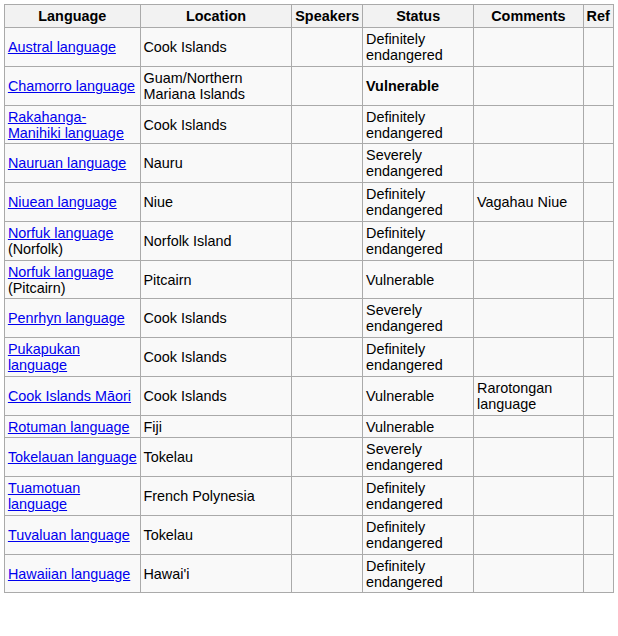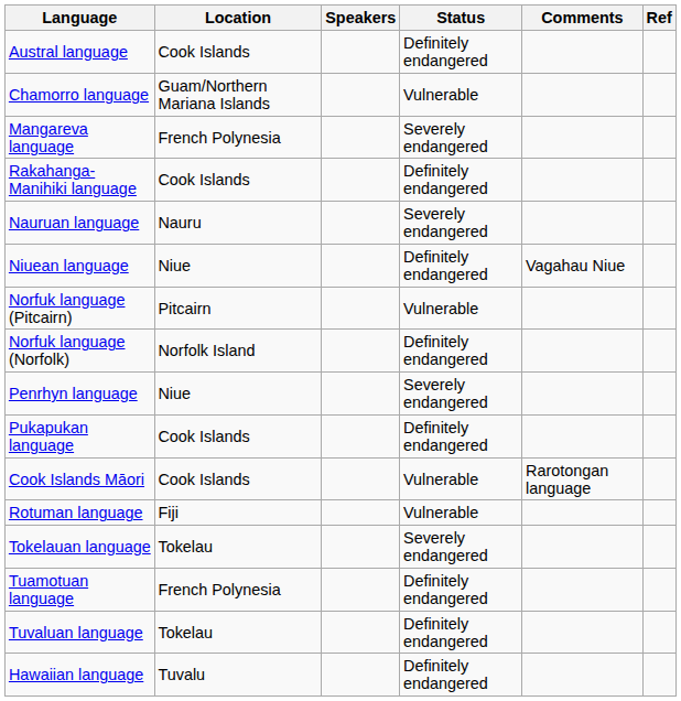 <table class="sortable wikitable" align="center" style="font-size:90%">
 <tr>
 <th>Language</th>
 <th>Location</th>
 <th>Speakers</th>
 <th>Status</th>
 <th>Comments</th>
 <th>Ref</th>
 </tr>
 <tr>
 <td><a href='#'>Austral language</a></td>
 <td>Cook Islands</td>
 <td> </td>
 <td>Definitely endangered</td>
 <td> </td>
 <td> </td>
 </tr>
 <tr>
 <td><a href='#'>Chamorro language</a></td>
 <td>Guam/Northern Mariana Islands</td>
 <td> </td>
-<td><strong>Vulnerable</strong></td>
+<td>Vulnerable</td>
+<td> </td>
+<td> </td>
+</tr>
+<tr>
+<td><a href='#'>Mangareva language</a></td>
+<td>French Polynesia</td>
+<td> </td>
+<td>Severely endangered</td>
 <td> </td>
 <td> </td>
 </tr>
 <tr>
 <td><a href='#'>Rakahanga-Manihiki language</a></td>
 <td>Cook Islands</td>
 <td> </td>
 <td>Definitely endangered</td>
 <td> </td>
 <td> </td>
 </tr>
 <tr>
 <td><a href='#'>Nauruan language</a></td>
 <td>Nauru</td>
 <td> </td>
 <td>Severely endangered</td>
 <td> </td>
 <td> </td>
 </tr>
 <tr>
 <td><a href='#'>Niuean language</a></td>
 <td>Niue</td>
 <td> </td>
 <td>Definitely endangered</td>
 <td> Vagahau Niue</td>
 <td> </td>
 </tr>
 <tr>
+<td><a href='#'>Norfuk language</a> (Pitcairn)</td>
+<td>Pitcairn</td>
+<td> </td>
+<td>Vulnerable</td>
+<td> </td>
+<td> </td>
+</tr>
+<tr>
 <td><a href='#'>Norfuk language</a> (Norfolk)</td>
 <td>Norfolk Island</td>
 <td> </td>
 <td>Definitely endangered</td>
 <td> </td>
 <td> </td>
 </tr>
 <tr>
-<td><a href='#'>Norfuk language</a> (Pitcairn)</td>
-<td>Pitcairn</td>
-<td> </td>
-<td>Vulnerable</td>
-<td> </td>
-<td> </td>
-</tr>
-<tr>
 <td><a href='#'>Penrhyn language</a></td>
-<td>Cook Islands</td>
+<td>Niue</td>
 <td> </td>
 <td>Severely endangered</td>
 <td> </td>
 <td> </td>
 </tr>
 <tr>
 <td><a href='#'>Pukapukan language</a></td>
 <td>Cook Islands</td>
 <td> </td>
 <td>Definitely endangered</td>
 <td> </td>
 <td> </td>
 </tr>
 <tr>
 </tr>
 <tr>
 <td><a href='#'>Cook Islands Māori </a></td>
 <td>Cook Islands</td>
 <td> </td>
 <td>Vulnerable</td>
 <td>Rarotongan language</td>
 <td> </td>
 </tr>
 <tr>
 <td><a href='#'>Rotuman language</a></td>
 <td>Fiji</td>
 <td> </td>
 <td>Vulnerable</td>
 <td> </td>
 <td> </td>
 </tr>
 <tr>
 <td><a href='#'>Tokelauan language</a></td>
 <td>Tokelau</td>
 <td> </td>
 <td>Severely endangered</td>
 <td> </td>
 <td> </td>
 </tr>
 <tr>
 <td><a href='#'>Tuamotuan language</a></td>
 <td>French Polynesia</td>
 <td> </td>
 <td>Definitely endangered</td>
 <td> </td>
 <td> </td>
 </tr>
 <tr>
 <td><a href='#'>Tuvaluan language</a></td>
 <td>Tokelau</td>
 <td> </td>
 <td>Definitely endangered</td>
 <td> </td>
 <td> </td>
 </tr>
 <tr>
 <td><a href='#'>Hawaiian language</a></td>
-<td>Hawai'i</td>
+<td>Tuvalu</td>
 <td> </td>
 <td>Definitely endangered</td>
 <td> </td>
 <td> </td>
 </tr>
 <tr>
 </tr>
 </table>
